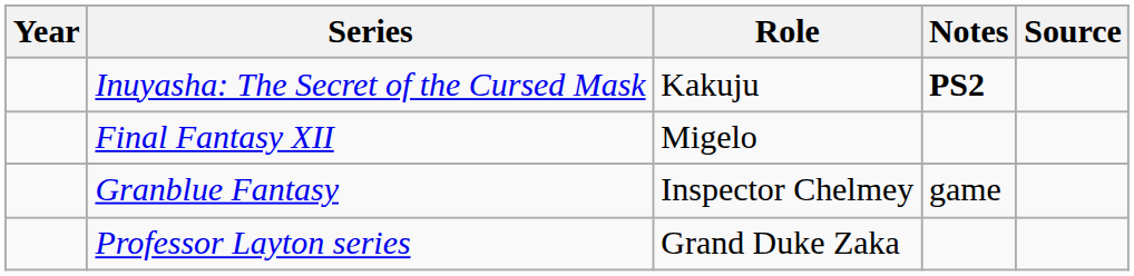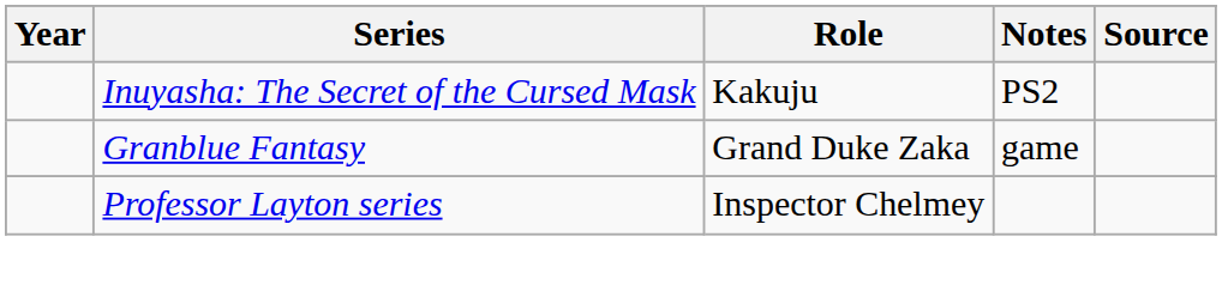 <table class="wikitable sortable plainrowheaders">
 <tr>
 <th>Year</th>
 <th>Series</th>
 <th>Role</th>
 <th class="unsortable">Notes</th>
 <th class="unsortable">Source</th>
 </tr>
 <tr>
 <td></td>
 <td><em><a href='#'>Inuyasha: The Secret of the Cursed Mask</a></em></td>
 <td>Kakuju</td>
-<td><strong>PS2</strong></td>
-<td></td>
-</tr>
-<tr>
-<td></td>
-<td><em><a href='#'>Final Fantasy XII</a></em></td>
-<td>Migelo</td>
-<td></td>
+<td>PS2</td>
 <td></td>
 </tr>
 <tr>
 <td></td>
 <td><em><a href='#'>Granblue Fantasy</a></em></td>
-<td>Inspector Chelmey</td>
+<td>Grand Duke Zaka</td>
 <td>game</td>
 <td></td>
 </tr>
 <tr>
 <td></td>
 <td><em><a href='#'>Professor Layton series</a></em></td>
-<td>Grand Duke Zaka</td>
+<td>Inspector Chelmey</td>
 <td></td>
 <td></td>
 </tr>
 </table>
